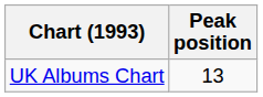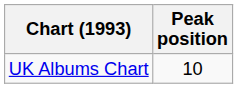 <table class="wikitable" style=text-align:center;>
 <tr>
 <th>Chart (1993)</th>
 <th>Peak<br>position</th>
 </tr>
 <tr>
 <td align="left"><a href='#'>UK Albums Chart</a></td>
-<td>13</td>
+<td>10</td>
 </tr>
 </table>
